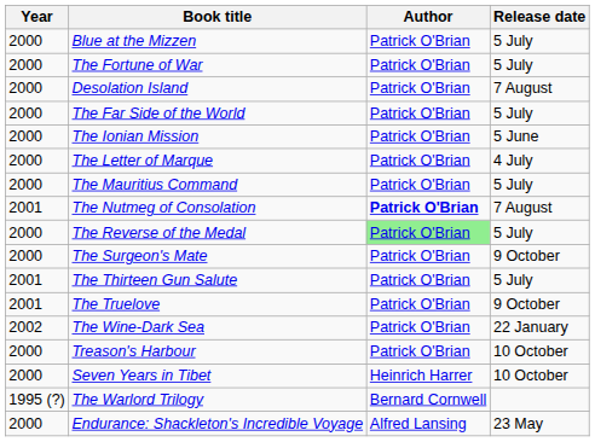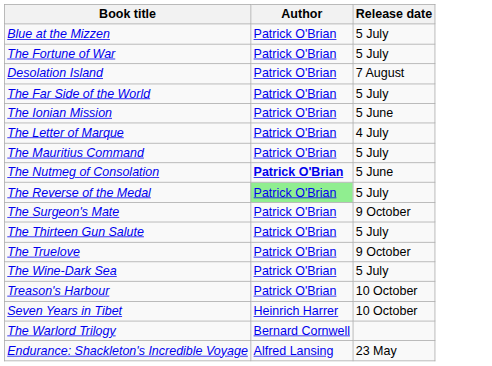 <table class="wikitable sortable">
 <tr>
-<th>Year</th>
 <th>Book title</th>
 <th>Author</th>
 <th>Release date</th>
 </tr>
 <tr>
-<td>2000</td>
 <td><em><a href='#'>Blue at the Mizzen</a></em></td>
 <td><a href='#'>Patrick O'Brian</a></td>
 <td>5 July</td>
 </tr>
 <tr>
-<td>2000</td>
 <td><em><a href='#'>The Fortune of War</a></em></td>
 <td><a href='#'>Patrick O'Brian</a></td>
 <td>5 July</td>
 </tr>
 <tr>
-<td>2000</td>
 <td><a href='#'><em>Desolation Island</em></a></td>
 <td><a href='#'>Patrick O'Brian</a></td>
 <td>7 August</td>
 </tr>
 <tr>
-<td>2000</td>
 <td><em><a href='#'>The Far Side of the World</a></em></td>
 <td><a href='#'>Patrick O'Brian</a></td>
 <td>5 July</td>
 </tr>
 <tr>
-<td>2000</td>
 <td><em><a href='#'>The Ionian Mission</a></em></td>
 <td><a href='#'>Patrick O'Brian</a></td>
 <td>5 June</td>
 </tr>
 <tr>
-<td>2000</td>
 <td><em><a href='#'>The Letter of Marque</a></em></td>
 <td><a href='#'>Patrick O'Brian</a></td>
 <td>4 July</td>
 </tr>
 <tr>
-<td>2000</td>
 <td><em><a href='#'>The Mauritius Command</a></em></td>
 <td><a href='#'>Patrick O'Brian</a></td>
 <td>5 July</td>
 </tr>
 <tr>
-<td>2001</td>
 <td><em><a href='#'>The Nutmeg of Consolation</a></em></td>
 <td><strong><a href='#'>Patrick O'Brian</a></strong></td>
-<td>7 August</td>
+<td>5 June</td>
 </tr>
 <tr>
-<td>2000</td>
 <td><em><a href='#'>The Reverse of the Medal</a></em></td>
 <td style="background: lightgreen;"><a href='#'>Patrick O'Brian</a></td>
 <td>5 July</td>
 </tr>
 <tr>
-<td>2000</td>
 <td><em><a href='#'>The Surgeon's Mate</a></em></td>
 <td><a href='#'>Patrick O'Brian</a></td>
 <td>9 October</td>
 </tr>
 <tr>
-<td>2001</td>
 <td><em><a href='#'>The Thirteen Gun Salute</a></em></td>
 <td><a href='#'>Patrick O'Brian</a></td>
 <td>5 July</td>
 </tr>
 <tr>
-<td>2001</td>
 <td><em><a href='#'>The Truelove</a></em></td>
 <td><a href='#'>Patrick O'Brian</a></td>
 <td>9 October</td>
 </tr>
 <tr>
-<td>2002</td>
 <td><em><a href='#'>The Wine-Dark Sea</a></em></td>
 <td><a href='#'>Patrick O'Brian</a></td>
-<td>22 January</td>
+<td>5 July</td>
 </tr>
 <tr>
-<td>2000</td>
 <td><em><a href='#'>Treason's Harbour</a></em></td>
 <td><a href='#'>Patrick O'Brian</a></td>
 <td>10 October</td>
 </tr>
 <tr>
-<td>2000</td>
 <td><em><a href='#'>Seven Years in Tibet</a></em></td>
 <td><a href='#'>Heinrich Harrer</a></td>
 <td>10 October</td>
 </tr>
 <tr>
-<td>1995 (?)</td>
 <td><em><a href='#'>The Warlord Trilogy</a></em></td>
 <td><a href='#'>Bernard Cornwell</a></td>
 <td></td>
 </tr>
 <tr>
-<td>2000</td>
 <td><em><a href='#'>Endurance: Shackleton's Incredible Voyage</a></em></td>
 <td><a href='#'>Alfred Lansing</a></td>
 <td>23 May</td>
 </tr>
 </table>
